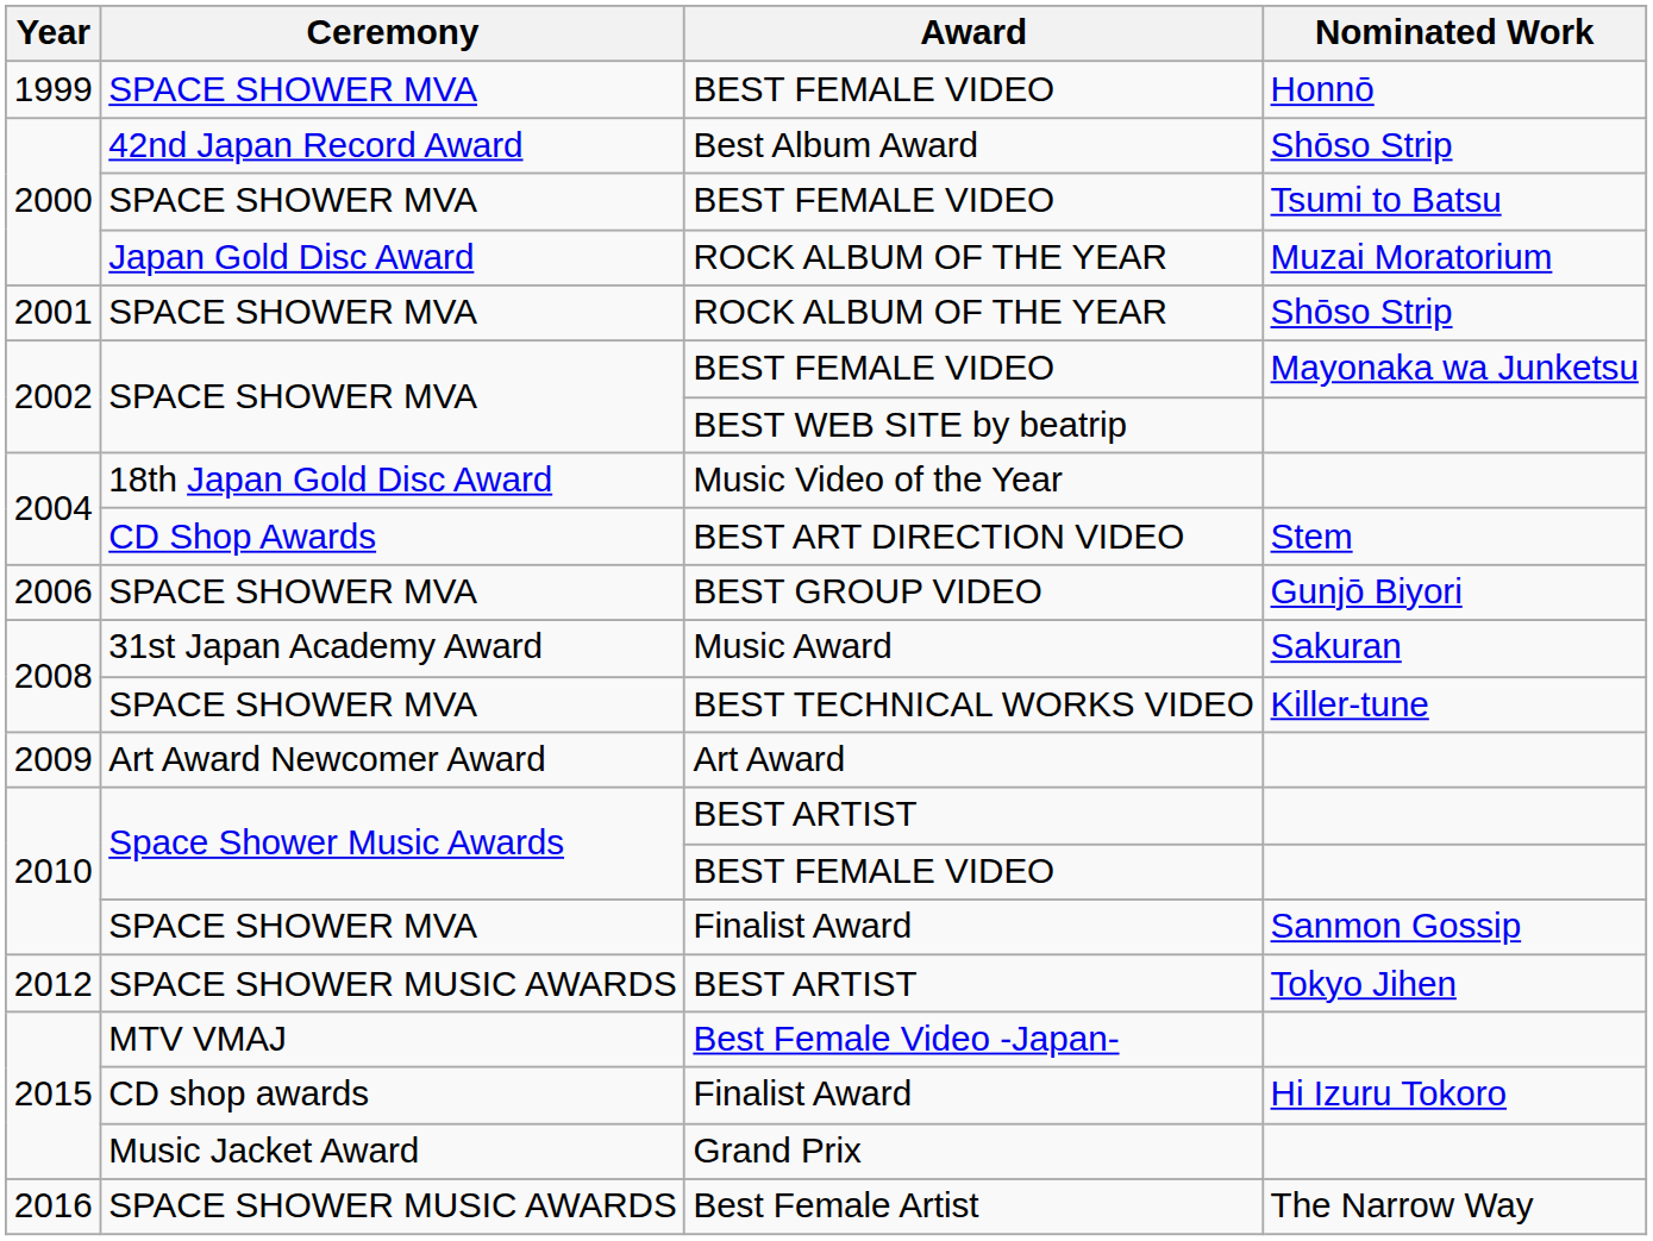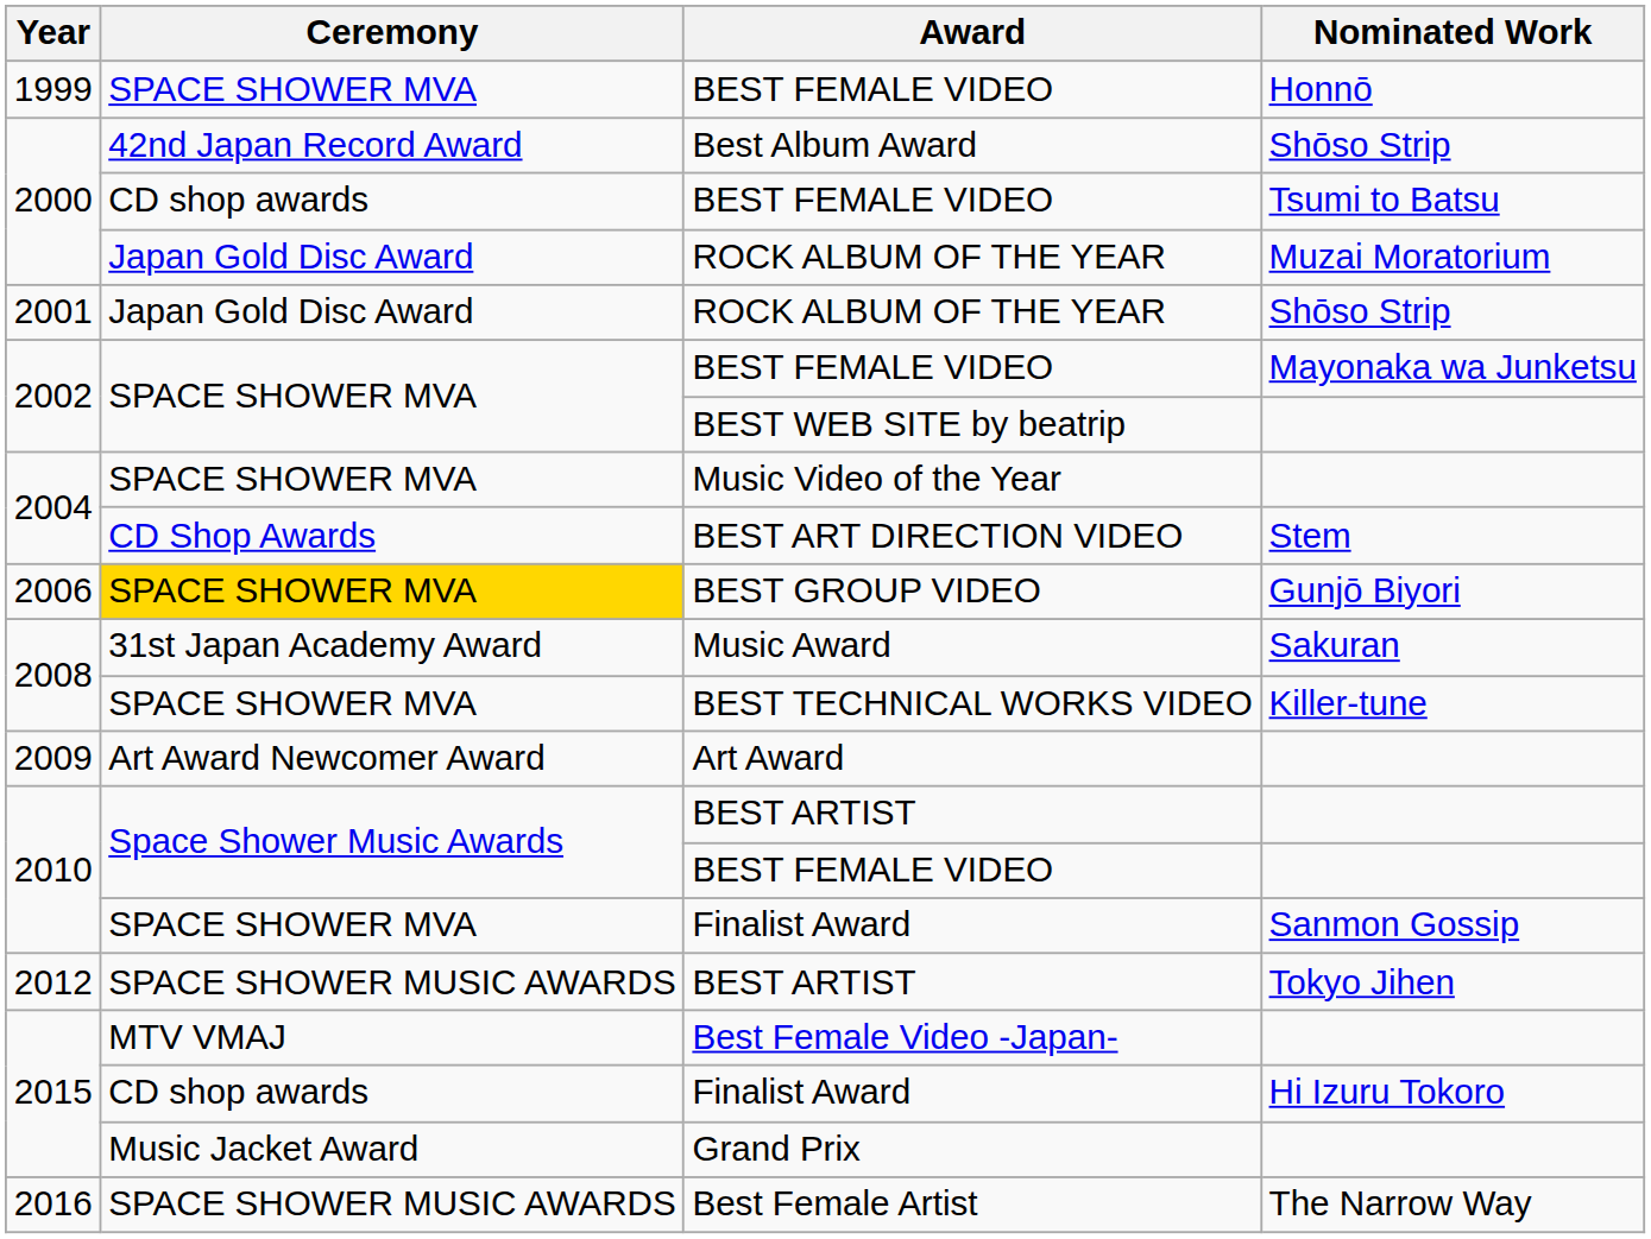 <table class="wikitable">
 <tr>
 <th>Year</th>
 <th>Ceremony</th>
 <th>Award</th>
 <th>Nominated Work</th>
 </tr>
 <tr>
 <td>1999</td>
 <td><a href='#'>SPACE SHOWER MVA</a></td>
 <td>BEST FEMALE VIDEO</td>
 <td><a href='#'>Honnō</a></td>
 </tr>
 <tr>
 <td rowspan="3">2000</td>
 <td><a href='#'>42nd Japan Record Award</a></td>
 <td>Best Album Award</td>
 <td><a href='#'>Shōso Strip</a></td>
 </tr>
 <tr>
-<td>SPACE SHOWER MVA</td>
+<td>CD shop awards</td>
 <td>BEST FEMALE VIDEO</td>
 <td><a href='#'>Tsumi to Batsu</a></td>
 </tr>
 <tr>
 <td><a href='#'>Japan Gold Disc Award</a></td>
 <td>ROCK ALBUM OF THE YEAR</td>
 <td><a href='#'>Muzai Moratorium</a></td>
 </tr>
 <tr>
 <td>2001</td>
-<td>SPACE SHOWER MVA</td>
+<td>Japan Gold Disc Award</td>
 <td>ROCK ALBUM OF THE YEAR</td>
 <td><a href='#'>Shōso Strip</a></td>
 </tr>
 <tr>
 <td rowspan="2">2002</td>
 <td rowspan="2">SPACE SHOWER MVA</td>
 <td>BEST FEMALE VIDEO</td>
 <td><a href='#'>Mayonaka wa Junketsu</a></td>
 </tr>
 <tr>
 <td>BEST WEB SITE by beatrip</td>
 <td></td>
 </tr>
 <tr>
 <td rowspan="2">2004</td>
-<td>18th <a href='#'>Japan Gold Disc Award</a></td>
+<td>SPACE SHOWER MVA</td>
 <td>Music Video of the Year</td>
 <td></td>
 </tr>
 <tr>
 <td><a href='#'>CD Shop Awards</a></td>
 <td>BEST ART DIRECTION VIDEO</td>
 <td><a href='#'>Stem</a></td>
 </tr>
 <tr>
 <td>2006</td>
-<td>SPACE SHOWER MVA</td>
+<td style="background: gold;">SPACE SHOWER MVA</td>
 <td>BEST GROUP VIDEO</td>
 <td><a href='#'>Gunjō Biyori</a></td>
 </tr>
 <tr>
 <td rowspan="2">2008</td>
 <td>31st Japan Academy Award</td>
 <td>Music Award</td>
 <td><a href='#'>Sakuran</a></td>
 </tr>
 <tr>
 <td>SPACE SHOWER MVA</td>
 <td>BEST TECHNICAL WORKS VIDEO</td>
 <td><a href='#'>Killer-tune</a></td>
 </tr>
 <tr>
 <td>2009</td>
 <td>Art Award Newcomer Award</td>
 <td>Art Award</td>
 <td></td>
 </tr>
 <tr>
 <td rowspan="3">2010</td>
 <td rowspan="2"><a href='#'>Space Shower Music Awards</a></td>
 <td>BEST ARTIST</td>
 <td></td>
 </tr>
 <tr>
 <td>BEST FEMALE VIDEO</td>
 <td></td>
 </tr>
 <tr>
 <td>SPACE SHOWER MVA</td>
 <td>Finalist Award</td>
 <td><a href='#'>Sanmon Gossip</a></td>
 </tr>
 <tr>
 <td>2012</td>
 <td>SPACE SHOWER MUSIC AWARDS</td>
 <td>BEST ARTIST</td>
 <td><a href='#'>Tokyo Jihen</a></td>
 </tr>
 <tr>
 <td rowspan="3">2015</td>
 <td>MTV VMAJ</td>
 <td><a href='#'>Best Female Video -Japan-</a></td>
 <td></td>
 </tr>
 <tr>
 <td>CD shop awards</td>
 <td>Finalist Award</td>
 <td><a href='#'>Hi Izuru Tokoro</a></td>
 </tr>
 <tr>
 <td>Music Jacket Award</td>
 <td>Grand Prix</td>
 <td></td>
 </tr>
 <tr>
 <td>2016</td>
 <td>SPACE SHOWER MUSIC AWARDS</td>
 <td>Best Female Artist</td>
 <td>The Narrow Way</td>
 </tr>
 </table>
